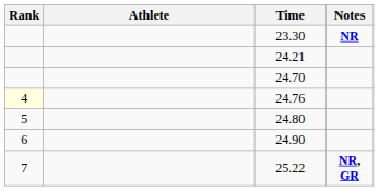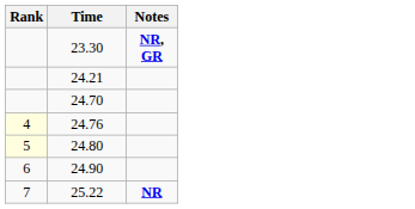 <table class="wikitable sortable" style="text-align:center">
 <tr>
 <th width=40>Rank</th>
-<th width=250>Athlete</th>
 <th width=80>Time</th>
 <th width=50>Notes</th>
 </tr>
 <tr>
 <td></td>
-<td align=left></td>
 <td>23.30</td>
-<td><strong><a href='#'>NR</a></strong></td>
+<td><strong><a href='#'>NR</a>, <a href='#'>GR</a></strong></td>
 </tr>
 <tr>
 <td></td>
-<td align=left></td>
 <td>24.21</td>
 <td></td>
 </tr>
 <tr>
 <td></td>
-<td align=left></td>
 <td>24.70</td>
 <td></td>
 </tr>
 <tr>
 <td style="background: lightyellow;">4</td>
-<td align=left></td>
 <td>24.76</td>
 <td></td>
 </tr>
 <tr>
-<td>5</td>
-<td align=left></td>
+<td style="background: lightyellow;">5</td>
 <td>24.80</td>
 <td></td>
 </tr>
 <tr>
 <td>6</td>
-<td align=left></td>
 <td>24.90</td>
 <td></td>
 </tr>
 <tr>
 <td>7</td>
-<td align=left></td>
 <td>25.22</td>
-<td><strong><a href='#'>NR</a>, <a href='#'>GR</a></strong></td>
+<td><strong><a href='#'>NR</a></strong></td>
 </tr>
 </table>
